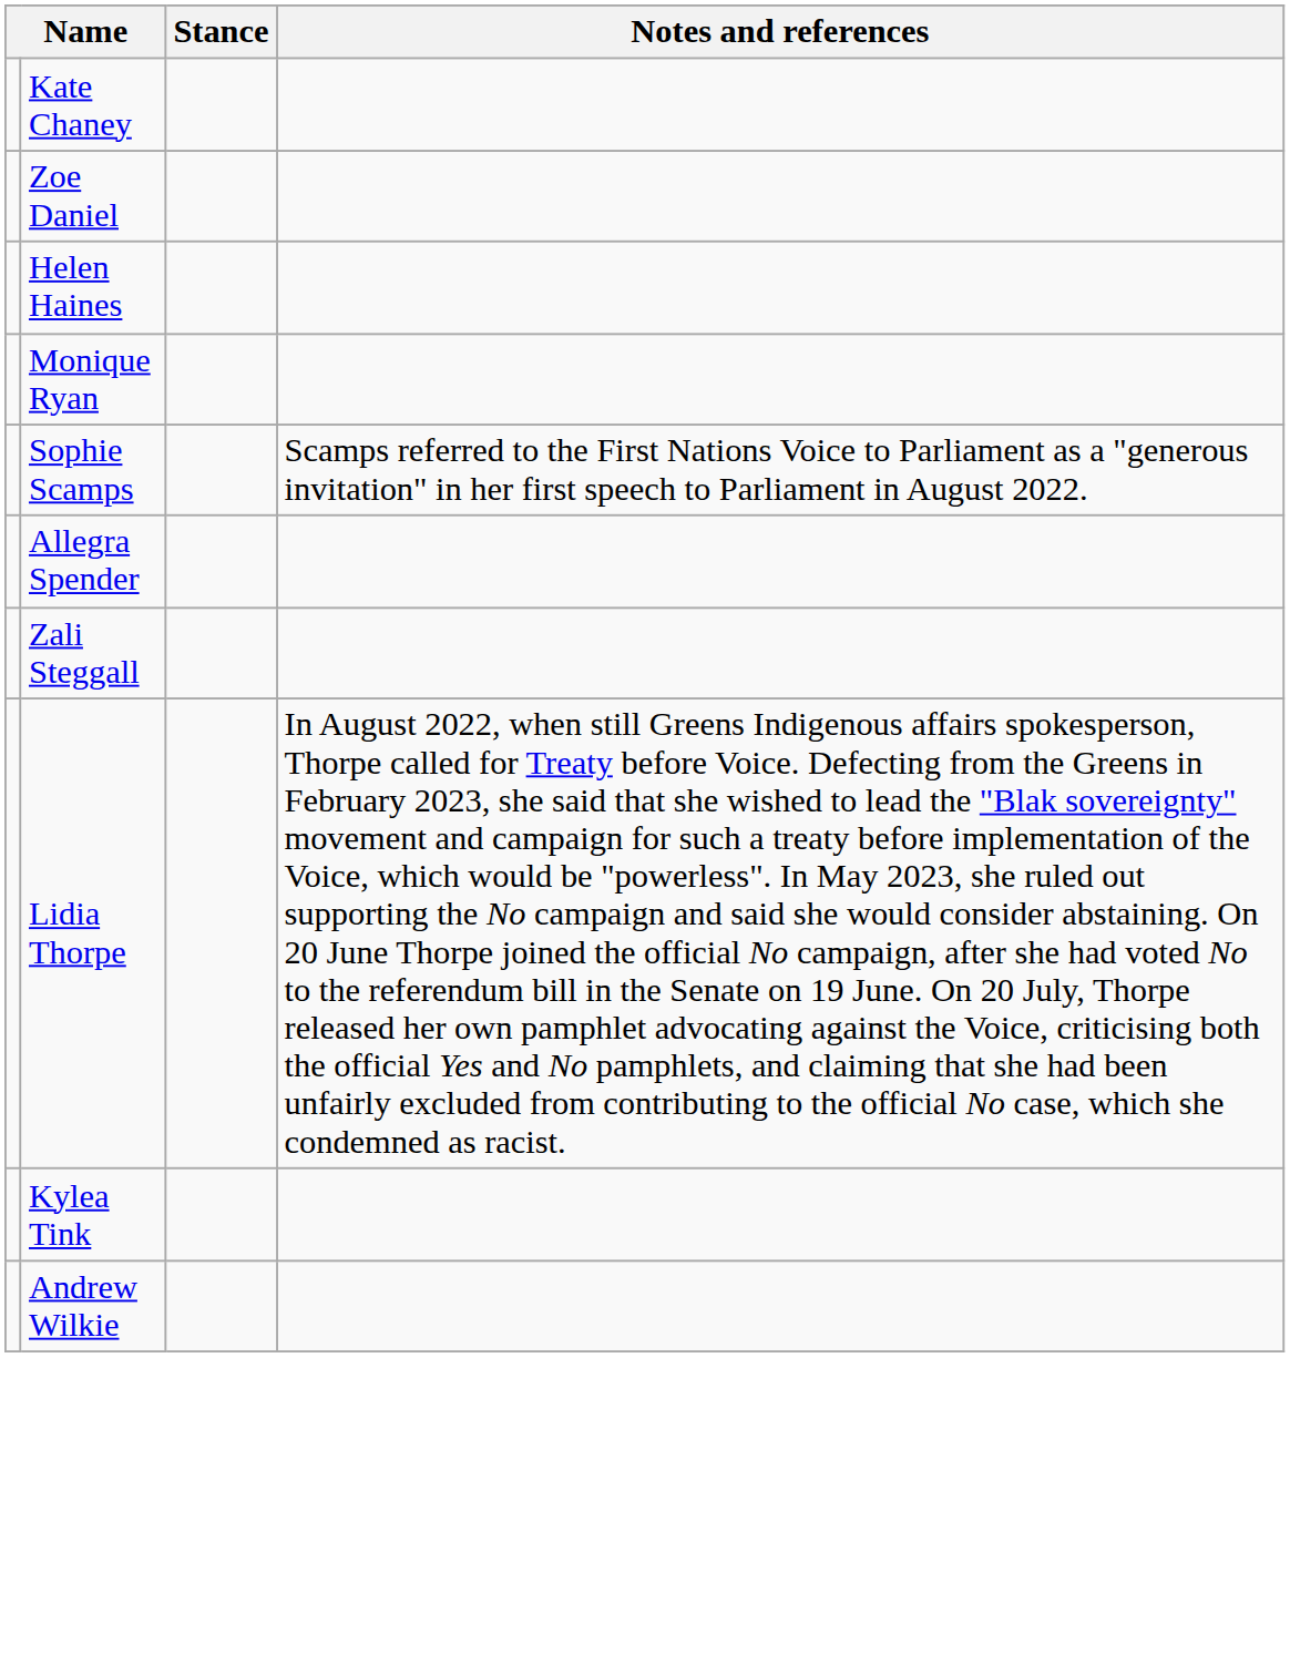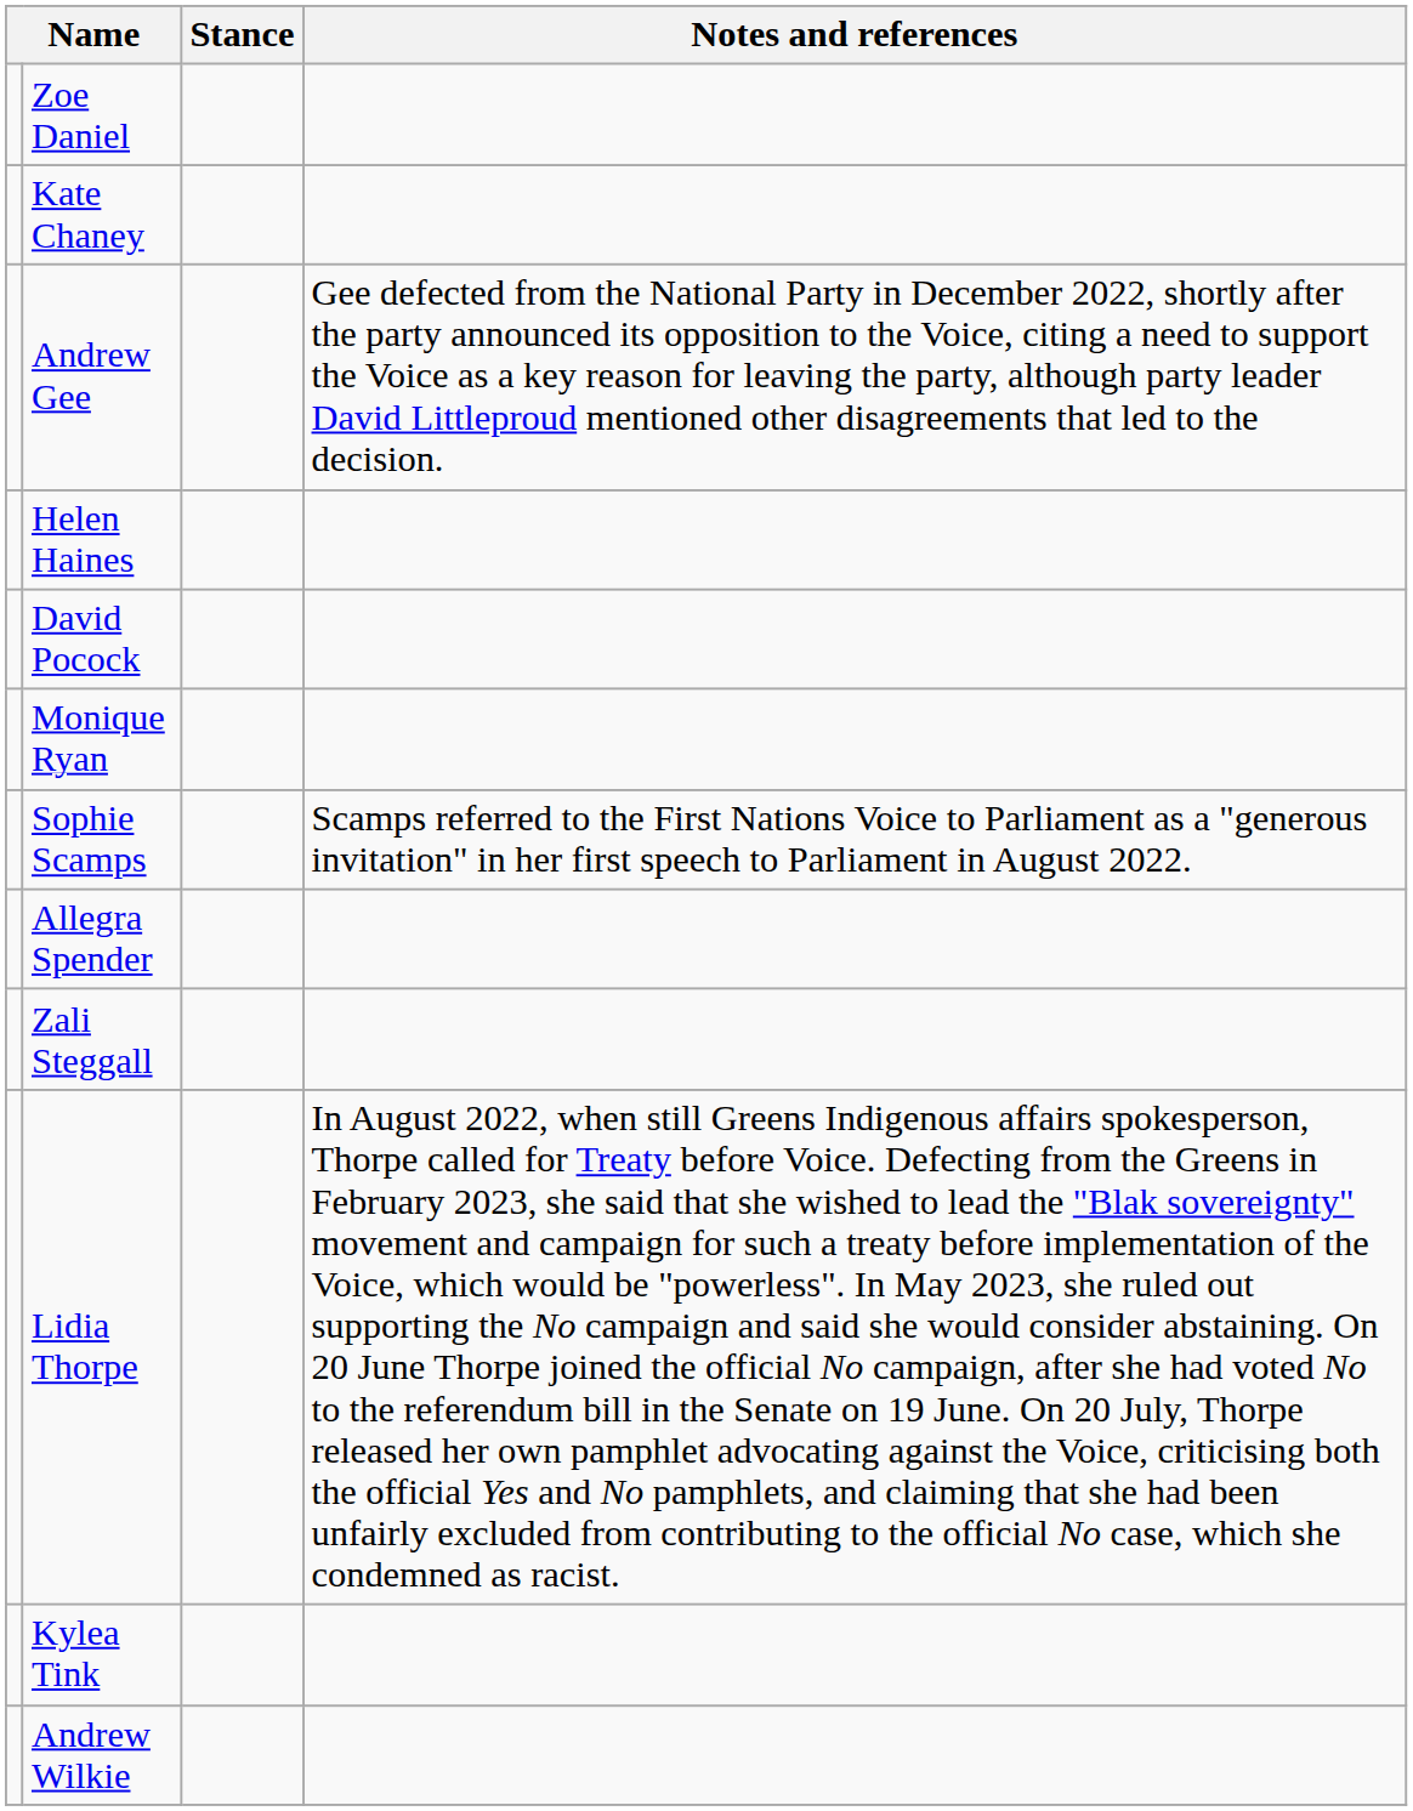 <table class="wikitable sortable">
 <tr>
 <th colspan="2">Name</th>
 <th>Stance</th>
 <th>Notes and references</th>
+</tr>
+<tr>
+<td></td>
+<td><a href='#'>Zoe Daniel</a></td>
+<td></td>
+<td></td>
 </tr>
 <tr>
 <td></td>
 <td><a href='#'>Kate Chaney</a></td>
 <td></td>
 <td></td>
 </tr>
 <tr>
 <td></td>
-<td><a href='#'>Zoe Daniel</a></td>
+<td><a href='#'>Andrew Gee</a></td>
+<td></td>
+<td>Gee defected from the National Party in December 2022, shortly after the party announced its opposition to the Voice, citing a need to support the Voice as a key reason for leaving the party, although party leader <a href='#'>David Littleproud</a> mentioned other disagreements that led to the decision.</td>
+</tr>
+<tr>
+<td></td>
+<td><a href='#'>Helen Haines</a></td>
 <td></td>
 <td></td>
 </tr>
 <tr>
 <td></td>
-<td><a href='#'>Helen Haines</a></td>
+<td><a href='#'>David Pocock</a></td>
 <td></td>
 <td></td>
 </tr>
 <tr>
 <td></td>
 <td><a href='#'>Monique Ryan</a></td>
 <td></td>
 <td></td>
 </tr>
 <tr>
 <td></td>
 <td><a href='#'>Sophie Scamps</a></td>
 <td></td>
 <td>Scamps referred to the First Nations Voice to Parliament as a "generous invitation" in her first speech to Parliament in August 2022.</td>
 </tr>
 <tr>
 <td></td>
 <td><a href='#'>Allegra Spender</a></td>
 <td></td>
 <td></td>
 </tr>
 <tr>
 <td></td>
 <td><a href='#'>Zali Steggall</a></td>
 <td></td>
 <td></td>
 </tr>
 <tr>
 <td></td>
 <td><a href='#'>Lidia Thorpe</a></td>
 <td></td>
 <td>In August 2022, when still Greens Indigenous affairs spokesperson, Thorpe called for <a href='#'>Treaty</a> before Voice. Defecting from the Greens in February 2023, she said that she wished to lead the <a href='#'>"Blak sovereignty"</a> movement and campaign for such a treaty before implementation of the Voice, which would be "powerless". In May 2023, she ruled out supporting the <em>No</em> campaign and said she would consider abstaining. On 20 June Thorpe joined the official <em>No</em> campaign, after she had voted <em>No</em> to the referendum bill in the Senate on 19 June. On 20 July, Thorpe released her own pamphlet advocating against the Voice, criticising both the official <em>Yes</em> and <em>No</em> pamphlets, and claiming that she had been unfairly excluded from contributing to the official <em>No</em> case, which she condemned as racist.</td>
 </tr>
 <tr>
 <td></td>
 <td><a href='#'>Kylea Tink</a></td>
 <td></td>
 <td></td>
 </tr>
 <tr>
 <td></td>
 <td><a href='#'>Andrew Wilkie</a></td>
 <td></td>
 <td></td>
 </tr>
 </table>
